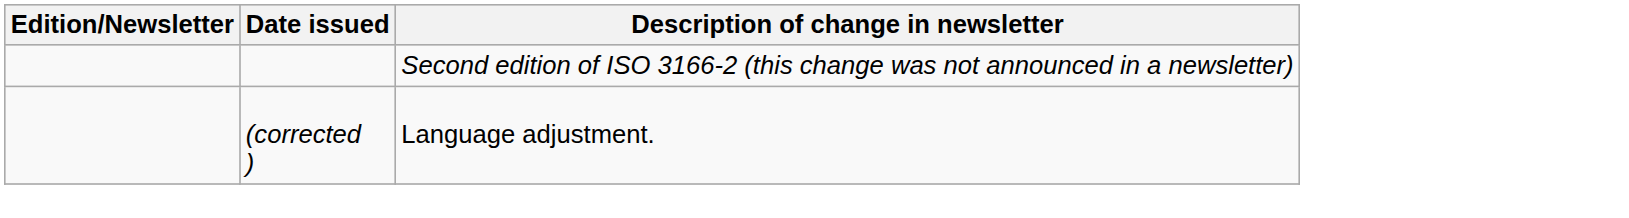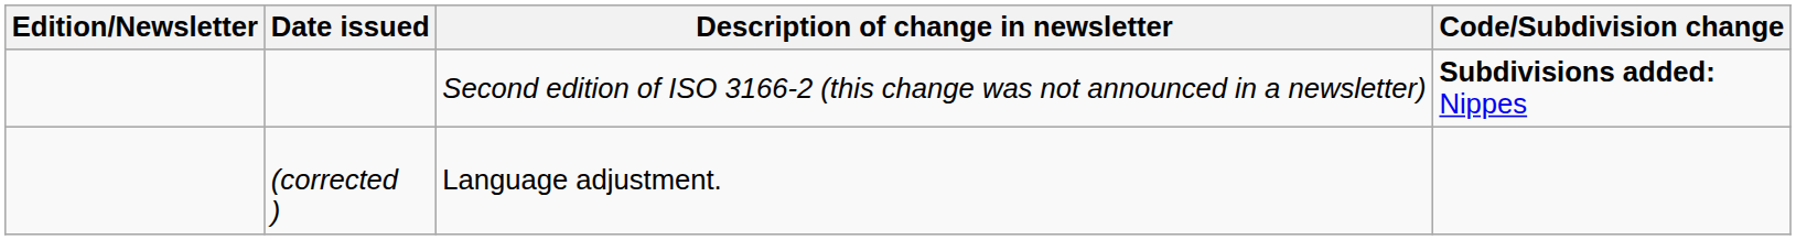 <table class="wikitable">
 <tr>
 <th>Edition/Newsletter</th>
 <th>Date issued</th>
 <th>Description of change in newsletter</th>
+<th>Code/Subdivision change</th>
 </tr>
 <tr>
 <td id="II"></td>
 <td></td>
 <td><em>Second edition of ISO 3166-2 (this change was not announced in a newsletter)</em></td>
+<td style=white-space:nowrap><strong>Subdivisions added:</strong><br>  <a href='#'>Nippes</a></td>
 </tr>
 <tr>
 <td id="II-3"></td>
 <td><br> <em>(corrected<br> )</em></td>
 <td>Language adjustment.</td>
+<td></td>
 </tr>
 </table>
